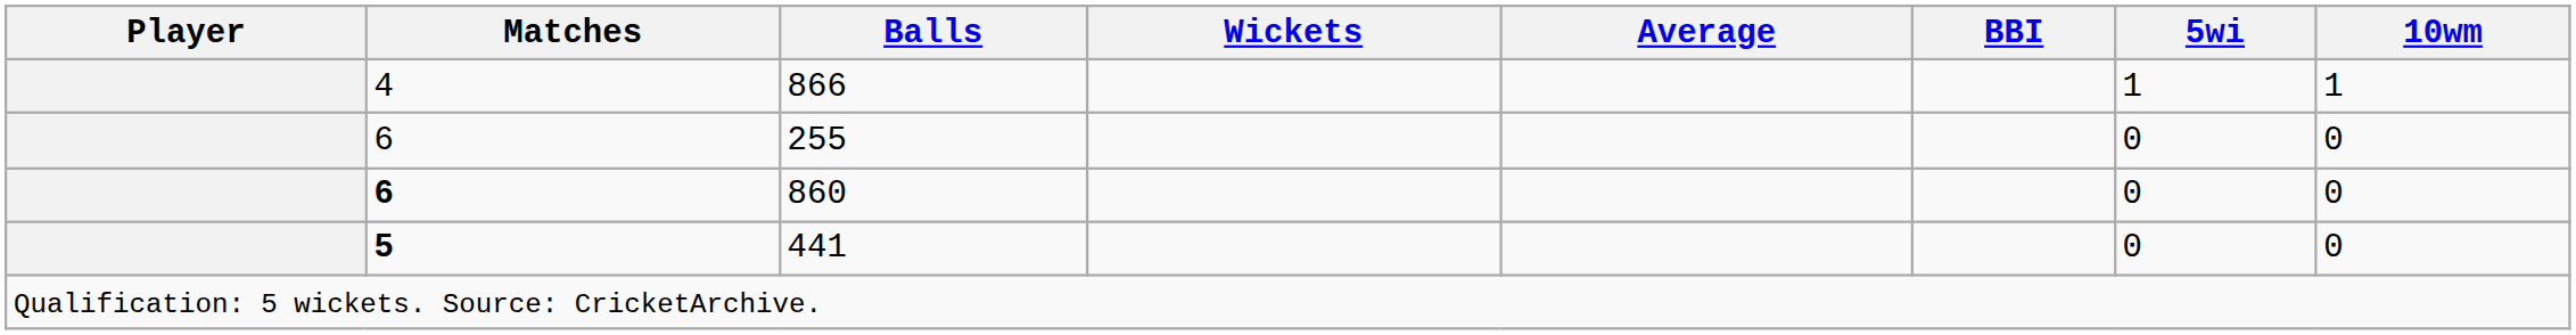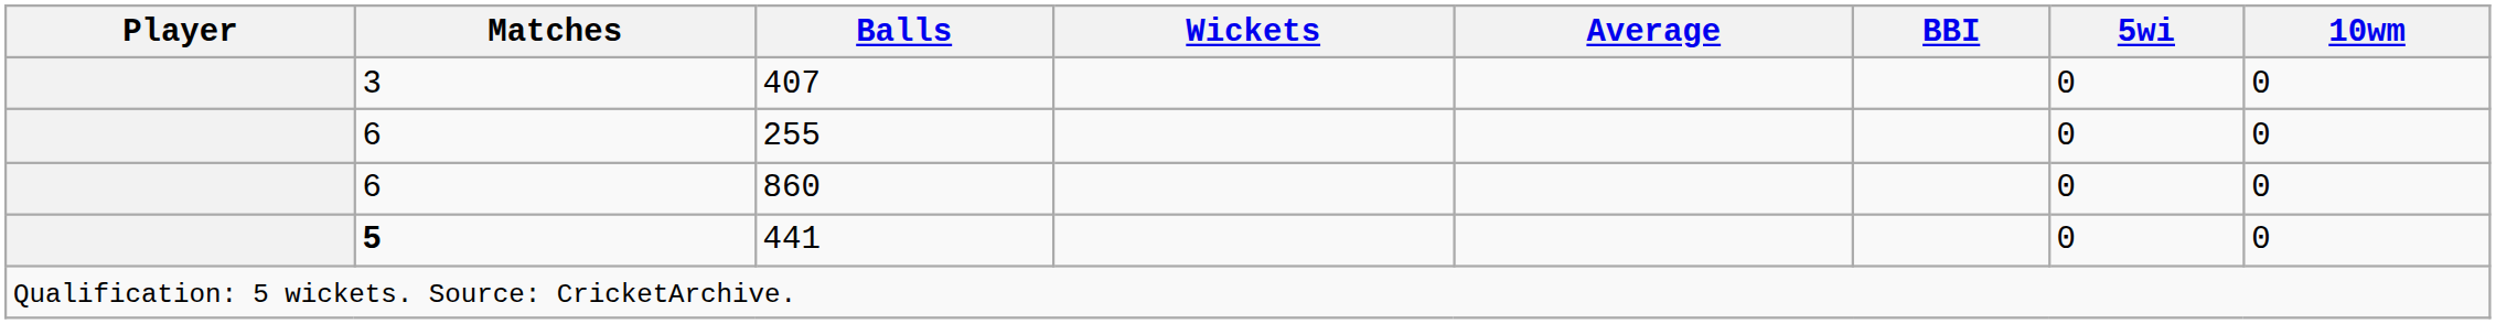 <table class="wikitable sortable plainrowheaders" style="width:80%">
 <tr>
 <th>Player</th>
 <th>Matches</th>
 <th><a href='#'>Balls</a></th>
 <th><a href='#'>Wickets</a></th>
 <th><a href='#'>Average</a></th>
 <th><a href='#'>BBI</a></th>
 <th><a href='#'>5wi</a></th>
 <th><a href='#'>10wm</a></th>
 </tr>
 <tr>
 <th scope="row"></th>
-<td>4</td>
-<td>866</td>
+<td>3</td>
+<td>407</td>
 <td></td>
 <td></td>
 <td></td>
-<td>1</td>
-<td>1</td>
+<td>0</td>
+<td>0</td>
 </tr>
 <tr>
 <th scope="row"></th>
 <td>6</td>
 <td>255</td>
 <td></td>
 <td></td>
 <td></td>
 <td>0</td>
 <td>0</td>
 </tr>
 <tr>
 <th scope="row"></th>
-<td><strong>6</strong></td>
+<td>6</td>
 <td>860</td>
 <td></td>
 <td></td>
 <td></td>
 <td>0</td>
 <td>0</td>
 </tr>
 <tr>
 <th scope="row"></th>
 <td><strong>5</strong></td>
 <td>441</td>
 <td></td>
 <td></td>
 <td></td>
 <td>0</td>
 <td>0</td>
 </tr>
 <tr class="unsortable">
 <td colspan="8"><small>Qualification: 5 wickets. Source: CricketArchive.</small></td>
 </tr>
 </table>
